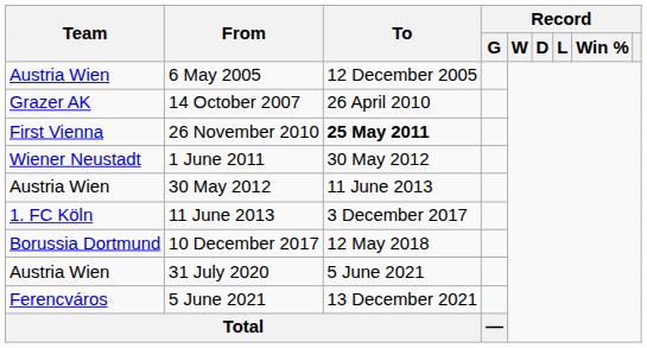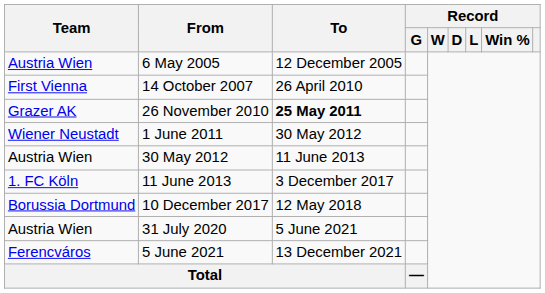 <table class="wikitable" style="text-align: center">
 <tr>
 <th rowspan="2">Team</th>
 <th rowspan="2">From</th>
 <th rowspan="2">To</th>
 <th colspan="8">Record</th>
 </tr>
 <tr>
 <th>G</th>
 <th>W</th>
 <th>D</th>
 <th>L</th>
 <th>Win %</th>
 <th></th>
 </tr>
 <tr>
 <td align=left><a href='#'>Austria Wien</a></td>
 <td align=left>6 May 2005</td>
 <td align=left>12 December 2005<br></td>
 <td></td>
 </tr>
 <tr>
-<td align=left><a href='#'>Grazer AK</a></td>
+<td align=left><a href='#'>First Vienna</a></td>
 <td align=left>14 October 2007</td>
 <td align=left>26 April 2010<br></td>
 <td></td>
 </tr>
 <tr>
-<td align=left><a href='#'>First Vienna</a></td>
+<td align=left><a href='#'>Grazer AK</a></td>
 <td align=left>26 November 2010</td>
 <td align=left><strong>25 May 2011<br></strong></td>
 <td></td>
 </tr>
 <tr>
 <td align=left><a href='#'>Wiener Neustadt</a></td>
 <td align=left>1 June 2011</td>
 <td align=left>30 May 2012<br></td>
 <td></td>
 </tr>
 <tr>
 <td align=left>Austria Wien</td>
 <td align=left>30 May 2012</td>
 <td align=left>11 June 2013<br></td>
 <td></td>
 </tr>
 <tr>
 <td align=left><a href='#'>1. FC Köln</a></td>
 <td align=left>11 June 2013</td>
 <td align=left>3 December 2017<br></td>
 <td></td>
 </tr>
 <tr>
 <td align=left><a href='#'>Borussia Dortmund</a></td>
 <td align=left>10 December 2017</td>
 <td align=left>12 May 2018<br></td>
 <td></td>
 </tr>
 <tr>
 <td align=left>Austria Wien</td>
 <td align=left>31 July 2020</td>
 <td align=left>5 June 2021<br></td>
 <td></td>
 </tr>
 <tr>
 <td align=left><a href='#'>Ferencváros</a></td>
 <td align=left>5 June 2021</td>
 <td align=left>13 December 2021<br></td>
 <td></td>
 </tr>
 <tr>
 <th colspan="3">Total<br></th>
 <th>—</th>
 </tr>
 </table>
